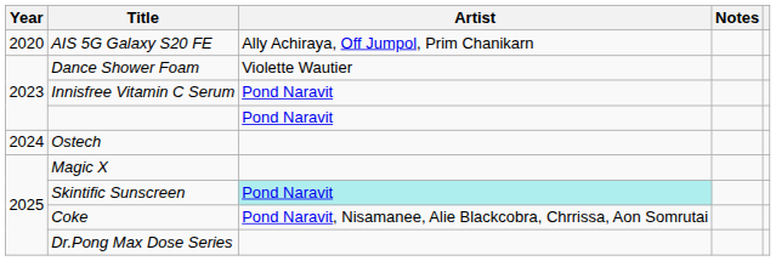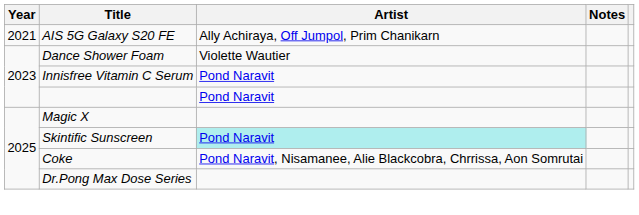 <table class="wikitable sortable">
 <tr>
 <th>Year</th>
 <th>Title</th>
 <th>Artist</th>
 <th>Notes</th>
 <th></th>
 </tr>
 <tr>
-<td>2020</td>
+<td>2021</td>
 <td><em>AIS 5G Galaxy S20 FE</em></td>
 <td>Ally Achiraya, <a href='#'>Off Jumpol</a>, Prim Chanikarn</td>
 <td></td>
 <td></td>
 </tr>
 <tr>
 <td rowspan="3">2023</td>
 <td><em>Dance Shower Foam</em></td>
 <td>Violette Wautier</td>
 <td></td>
 <td></td>
 </tr>
 <tr>
 <td><em>Innisfree Vitamin C Serum</em></td>
 <td><a href='#'>Pond Naravit</a></td>
 <td></td>
 <td></td>
 </tr>
 <tr>
 <td><em></em></td>
 <td><a href='#'>Pond Naravit</a></td>
-<td></td>
-<td></td>
-</tr>
-<tr>
-<td>2024</td>
-<td><em>Ostech</em></td>
-<td></td>
 <td></td>
 <td></td>
 </tr>
 <tr>
 <td rowspan="4">2025</td>
 <td><em>Magic X</em></td>
 <td></td>
 <td></td>
 <td></td>
 </tr>
 <tr>
 <td><em>Skintific Sunscreen</em></td>
 <td style="background: paleturquoise;"><a href='#'>Pond Naravit</a></td>
 <td></td>
 <td></td>
 </tr>
 <tr>
 <td><em>Coke</em></td>
 <td><a href='#'>Pond Naravit</a>, Nisamanee, Alie Blackcobra, Chrrissa, Aon Somrutai</td>
 <td></td>
 <td></td>
 </tr>
 <tr>
 <td><em>Dr.Pong Max Dose Series</em></td>
 <td></td>
 <td></td>
 <td></td>
 </tr>
 </table>
